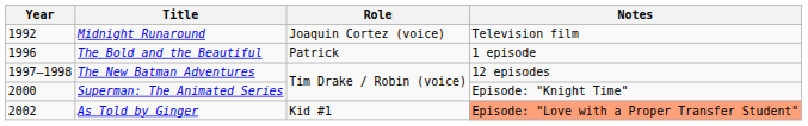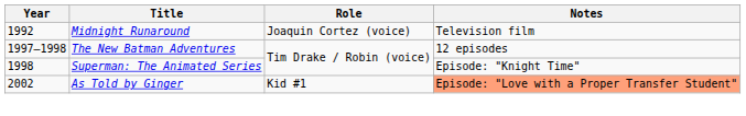 <table class="wikitable sortable">
 <tr>
 <th>Year</th>
 <th>Title</th>
 <th>Role</th>
 <th>Notes</th>
 </tr>
 <tr>
 <td>1992</td>
 <td><em><a href='#'>Midnight Runaround</a></em></td>
 <td>Joaquin Cortez (voice)</td>
 <td>Television film</td>
 </tr>
 <tr>
-<td>1996</td>
-<td><em><a href='#'>The Bold and the Beautiful</a></em></td>
-<td>Patrick</td>
-<td>1 episode</td>
-</tr>
-<tr>
 <td>1997–1998</td>
 <td><em><a href='#'>The New Batman Adventures</a></em></td>
 <td rowspan="2">Tim Drake / Robin (voice)</td>
 <td>12 episodes</td>
 </tr>
 <tr>
-<td>2000</td>
+<td>1998</td>
 <td><em><a href='#'>Superman: The Animated Series</a></em></td>
 <td>Episode: "Knight Time"</td>
 </tr>
 <tr>
 <td>2002</td>
 <td><em><a href='#'>As Told by Ginger</a></em></td>
 <td>Kid #1</td>
 <td style="background: lightsalmon;">Episode: "Love with a Proper Transfer Student"</td>
 </tr>
 </table>
